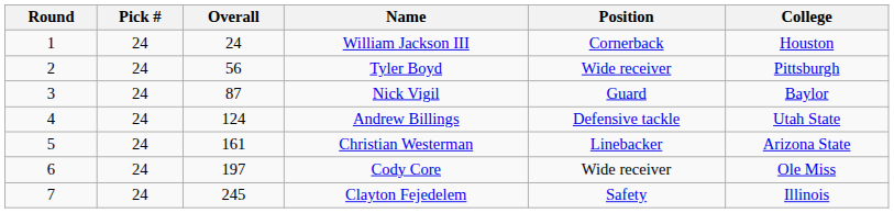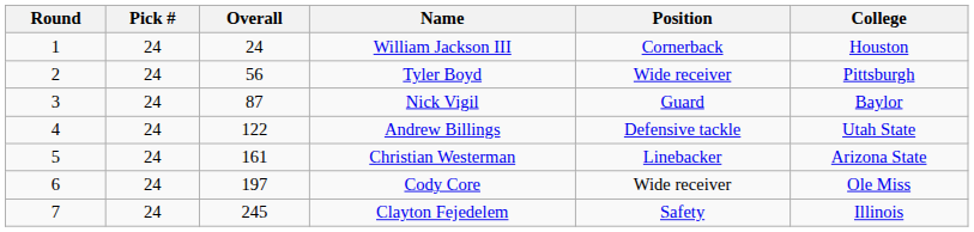 <table class="wikitable sortable sortable" style="width: 100%; text-align:center">
 <tr>
 <th>Round</th>
 <th>Pick #</th>
 <th>Overall</th>
 <th>Name</th>
 <th>Position</th>
 <th>College</th>
 </tr>
 <tr>
 <td>1</td>
 <td>24</td>
 <td>24</td>
 <td><a href='#'>William Jackson III</a></td>
 <td><a href='#'>Cornerback</a></td>
 <td><a href='#'>Houston</a></td>
 </tr>
 <tr>
 <td>2</td>
 <td>24</td>
 <td>56</td>
 <td><a href='#'>Tyler Boyd</a></td>
 <td><a href='#'>Wide receiver</a></td>
 <td><a href='#'>Pittsburgh</a></td>
 </tr>
 <tr>
 <td>3</td>
 <td>24</td>
 <td>87</td>
 <td><a href='#'>Nick Vigil</a></td>
 <td><a href='#'>Guard</a></td>
 <td><a href='#'>Baylor</a></td>
 </tr>
 <tr>
 <td>4</td>
 <td>24</td>
-<td>124</td>
+<td>122</td>
 <td><a href='#'>Andrew Billings</a></td>
 <td><a href='#'>Defensive tackle</a></td>
 <td><a href='#'>Utah State</a></td>
 </tr>
 <tr>
 <td>5</td>
 <td>24</td>
 <td>161</td>
 <td><a href='#'>Christian Westerman</a></td>
 <td><a href='#'>Linebacker</a></td>
 <td><a href='#'>Arizona State</a></td>
 </tr>
 <tr>
 <td>6</td>
 <td>24</td>
 <td>197</td>
 <td><a href='#'>Cody Core</a></td>
 <td>Wide receiver</td>
 <td><a href='#'>Ole Miss</a></td>
 </tr>
 <tr>
 <td>7</td>
 <td>24</td>
 <td>245</td>
 <td><a href='#'>Clayton Fejedelem</a></td>
 <td><a href='#'>Safety</a></td>
 <td><a href='#'>Illinois</a></td>
 </tr>
 </table>
